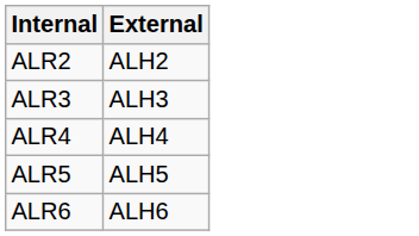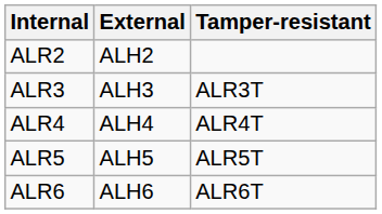 <table class="wikitable floatright" style="font-size: 86%">
 <tr>
 <th>Internal</th>
 <th>External</th>
+<th>Tamper-resistant</th>
 </tr>
 <tr>
 <td>ALR2</td>
 <td>ALH2</td>
+<td></td>
 </tr>
 <tr>
 <td>ALR3</td>
 <td>ALH3</td>
+<td>ALR3T</td>
 </tr>
 <tr>
 <td>ALR4</td>
 <td>ALH4</td>
+<td>ALR4T</td>
 </tr>
 <tr>
 <td>ALR5</td>
 <td>ALH5</td>
+<td>ALR5T</td>
 </tr>
 <tr>
 <td>ALR6</td>
 <td>ALH6</td>
+<td>ALR6T</td>
 </tr>
 </table>
